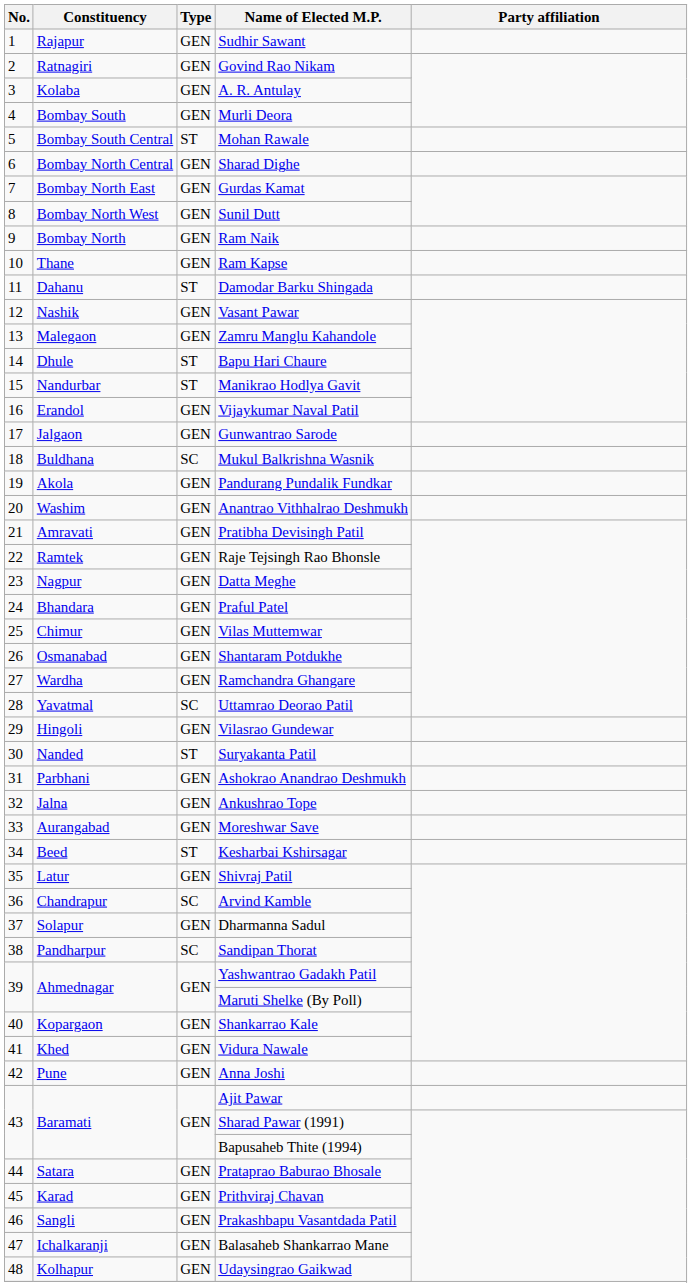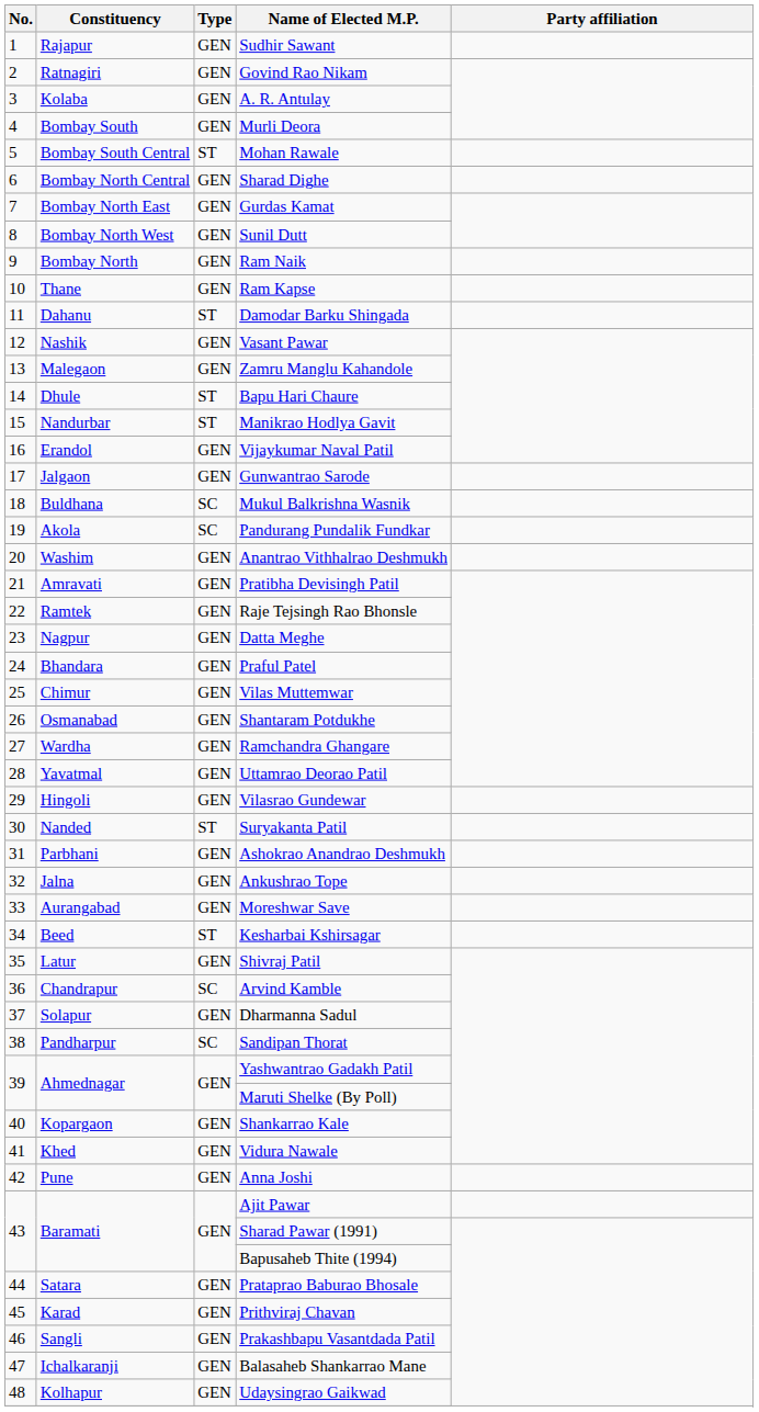 <table class="wikitable" style="font-size:95%;">
 <tr>
 <th>No.</th>
 <th>Constituency</th>
 <th>Type</th>
 <th>Name of Elected M.P.</th>
 <th colspan="2" style="width:18em">Party affiliation</th>
 </tr>
 <tr>
 <td>1</td>
 <td><a href='#'>Rajapur</a></td>
 <td>GEN</td>
 <td><a href='#'>Sudhir Sawant</a></td>
 <td></td>
 </tr>
 <tr>
 <td>2</td>
 <td><a href='#'>Ratnagiri</a></td>
 <td>GEN</td>
 <td><a href='#'>Govind Rao Nikam</a></td>
 </tr>
 <tr>
 <td>3</td>
 <td><a href='#'>Kolaba</a></td>
 <td>GEN</td>
 <td><a href='#'>A. R. Antulay</a></td>
 </tr>
 <tr>
 <td>4</td>
 <td><a href='#'>Bombay South</a></td>
 <td>GEN</td>
 <td><a href='#'>Murli Deora</a></td>
 </tr>
 <tr>
 <td>5</td>
 <td><a href='#'>Bombay South Central</a></td>
 <td>ST</td>
 <td><a href='#'>Mohan Rawale</a></td>
 <td></td>
 </tr>
 <tr>
 <td>6</td>
 <td><a href='#'>Bombay North Central</a></td>
 <td>GEN</td>
 <td><a href='#'>Sharad Dighe</a></td>
 <td></td>
 </tr>
 <tr>
 <td>7</td>
 <td><a href='#'>Bombay North East</a></td>
 <td>GEN</td>
 <td><a href='#'>Gurdas Kamat</a></td>
 </tr>
 <tr>
 <td>8</td>
 <td><a href='#'>Bombay North West</a></td>
 <td>GEN</td>
 <td><a href='#'>Sunil Dutt</a></td>
 </tr>
 <tr>
 <td>9</td>
 <td><a href='#'>Bombay North</a></td>
 <td>GEN</td>
 <td><a href='#'>Ram Naik</a></td>
 <td></td>
 </tr>
 <tr>
 <td>10</td>
 <td><a href='#'>Thane</a></td>
 <td>GEN</td>
 <td><a href='#'>Ram Kapse</a></td>
 </tr>
 <tr>
 <td>11</td>
 <td><a href='#'>Dahanu</a></td>
 <td>ST</td>
 <td><a href='#'>Damodar Barku Shingada</a></td>
 <td></td>
 </tr>
 <tr>
 <td>12</td>
 <td><a href='#'>Nashik</a></td>
 <td>GEN</td>
 <td><a href='#'>Vasant Pawar</a></td>
 </tr>
 <tr>
 <td>13</td>
 <td><a href='#'>Malegaon</a></td>
 <td>GEN</td>
 <td><a href='#'>Zamru Manglu Kahandole</a></td>
 </tr>
 <tr>
 <td>14</td>
 <td><a href='#'>Dhule</a></td>
 <td>ST</td>
 <td><a href='#'>Bapu Hari Chaure</a></td>
 </tr>
 <tr>
 <td>15</td>
 <td><a href='#'>Nandurbar</a></td>
 <td>ST</td>
 <td><a href='#'>Manikrao Hodlya Gavit</a></td>
 </tr>
 <tr>
 <td>16</td>
 <td><a href='#'>Erandol</a></td>
 <td>GEN</td>
 <td><a href='#'>Vijaykumar Naval Patil</a></td>
 </tr>
 <tr>
 <td>17</td>
 <td><a href='#'>Jalgaon</a></td>
 <td>GEN</td>
 <td><a href='#'>Gunwantrao Sarode</a></td>
 <td></td>
 </tr>
 <tr>
 <td>18</td>
 <td><a href='#'>Buldhana</a></td>
 <td>SC</td>
 <td><a href='#'>Mukul Balkrishna Wasnik</a></td>
 <td></td>
 </tr>
 <tr>
 <td>19</td>
 <td><a href='#'>Akola</a></td>
-<td>GEN</td>
+<td>SC</td>
 <td><a href='#'>Pandurang Pundalik Fundkar</a></td>
 <td></td>
 </tr>
 <tr>
 <td>20</td>
 <td><a href='#'>Washim</a></td>
 <td>GEN</td>
 <td><a href='#'>Anantrao Vithhalrao Deshmukh</a></td>
 <td></td>
 </tr>
 <tr>
 <td>21</td>
 <td><a href='#'>Amravati</a></td>
 <td>GEN</td>
 <td><a href='#'>Pratibha Devisingh Patil</a></td>
 </tr>
 <tr>
 <td>22</td>
 <td><a href='#'>Ramtek</a></td>
 <td>GEN</td>
 <td>Raje Tejsingh Rao Bhonsle</td>
 </tr>
 <tr>
 <td>23</td>
 <td><a href='#'>Nagpur</a></td>
 <td>GEN</td>
 <td><a href='#'>Datta Meghe</a></td>
 </tr>
 <tr>
 <td>24</td>
 <td><a href='#'>Bhandara</a></td>
 <td>GEN</td>
 <td><a href='#'>Praful Patel</a></td>
 </tr>
 <tr>
 <td>25</td>
 <td><a href='#'>Chimur</a></td>
 <td>GEN</td>
 <td><a href='#'>Vilas Muttemwar</a></td>
 </tr>
 <tr>
 <td>26</td>
 <td><a href='#'>Osmanabad</a></td>
 <td>GEN</td>
 <td><a href='#'>Shantaram Potdukhe </a></td>
 </tr>
 <tr>
 <td>27</td>
 <td><a href='#'>Wardha</a></td>
 <td>GEN</td>
 <td><a href='#'>Ramchandra Ghangare</a></td>
 </tr>
 <tr>
 <td>28</td>
 <td><a href='#'>Yavatmal</a></td>
-<td>SC</td>
+<td>GEN</td>
 <td><a href='#'>Uttamrao Deorao Patil</a></td>
 </tr>
 <tr>
 <td>29</td>
 <td><a href='#'>Hingoli</a></td>
 <td>GEN</td>
 <td><a href='#'>Vilasrao Gundewar</a></td>
 <td></td>
 </tr>
 <tr>
 <td>30</td>
 <td><a href='#'>Nanded</a></td>
 <td>ST</td>
 <td><a href='#'>Suryakanta Patil</a></td>
 <td></td>
 </tr>
 <tr>
 <td>31</td>
 <td><a href='#'>Parbhani</a></td>
 <td>GEN</td>
 <td><a href='#'>Ashokrao Anandrao Deshmukh</a></td>
 <td></td>
 </tr>
 <tr>
 <td>32</td>
 <td><a href='#'>Jalna</a></td>
 <td>GEN</td>
 <td><a href='#'>Ankushrao Tope</a></td>
 <td></td>
 </tr>
 <tr>
 <td>33</td>
 <td><a href='#'>Aurangabad</a></td>
 <td>GEN</td>
 <td><a href='#'>Moreshwar Save</a></td>
 <td></td>
 </tr>
 <tr>
 <td>34</td>
 <td><a href='#'>Beed</a></td>
 <td>ST</td>
 <td><a href='#'>Kesharbai Kshirsagar</a></td>
 <td></td>
 </tr>
 <tr>
 <td>35</td>
 <td><a href='#'>Latur</a></td>
 <td>GEN</td>
 <td><a href='#'>Shivraj Patil</a></td>
 </tr>
 <tr>
 <td>36</td>
 <td><a href='#'>Chandrapur</a></td>
 <td>SC</td>
 <td><a href='#'>Arvind Kamble</a></td>
 </tr>
 <tr>
 <td>37</td>
 <td><a href='#'>Solapur</a></td>
 <td>GEN</td>
 <td>Dharmanna Sadul</td>
 </tr>
 <tr>
 <td>38</td>
 <td><a href='#'>Pandharpur</a></td>
 <td>SC</td>
 <td><a href='#'>Sandipan Thorat</a></td>
 </tr>
 <tr>
 <td rowspan=2>39</td>
 <td rowspan=2><a href='#'>Ahmednagar</a></td>
 <td rowspan=2>GEN</td>
 <td><a href='#'>Yashwantrao Gadakh Patil</a></td>
 </tr>
 <tr>
 <td><a href='#'>Maruti Shelke</a> (By Poll)</td>
 </tr>
 <tr>
 <td>40</td>
 <td><a href='#'>Kopargaon</a></td>
 <td>GEN</td>
 <td><a href='#'>Shankarrao Kale</a></td>
 </tr>
 <tr>
 <td>41</td>
 <td><a href='#'>Khed</a></td>
 <td>GEN</td>
 <td><a href='#'>Vidura Nawale</a></td>
 </tr>
 <tr>
 <td>42</td>
 <td><a href='#'>Pune</a></td>
 <td>GEN</td>
 <td><a href='#'>Anna Joshi</a></td>
 <td></td>
 </tr>
 <tr>
 <td rowspan=3>43</td>
 <td rowspan=3><a href='#'>Baramati</a></td>
 <td rowspan=3>GEN</td>
 <td><a href='#'>Ajit Pawar</a></td>
 <td></td>
 </tr>
 <tr>
 <td><a href='#'>Sharad Pawar</a> (1991)</td>
 </tr>
 <tr>
 <td>Bapusaheb Thite (1994)</td>
 </tr>
 <tr>
 <td>44</td>
 <td><a href='#'>Satara</a></td>
 <td>GEN</td>
 <td><a href='#'>Prataprao Baburao Bhosale</a></td>
 </tr>
 <tr>
 <td>45</td>
 <td><a href='#'>Karad</a></td>
 <td>GEN</td>
 <td><a href='#'>Prithviraj Chavan</a></td>
 </tr>
 <tr>
 <td>46</td>
 <td><a href='#'>Sangli</a></td>
 <td>GEN</td>
 <td><a href='#'>Prakashbapu Vasantdada Patil</a></td>
 </tr>
 <tr>
 <td>47</td>
 <td><a href='#'>Ichalkaranji</a></td>
 <td>GEN</td>
 <td>Balasaheb Shankarrao Mane</td>
 </tr>
 <tr>
 <td>48</td>
 <td><a href='#'>Kolhapur</a></td>
 <td>GEN</td>
 <td><a href='#'>Udaysingrao Gaikwad</a></td>
 </tr>
 <tr>
 </tr>
 </table>
